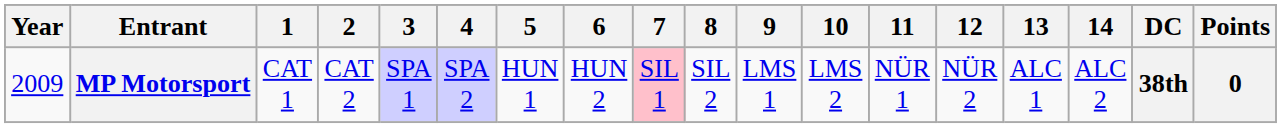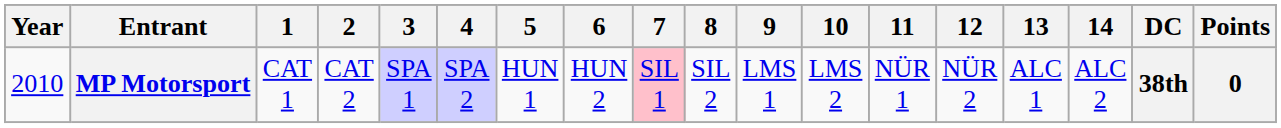 <table class="wikitable" style="text-align:center; font-size:85%">
 <tr>
 <th>Year</th>
 <th>Entrant</th>
 <th>1</th>
 <th>2</th>
 <th>3</th>
 <th>4</th>
 <th>5</th>
 <th>6</th>
 <th>7</th>
 <th>8</th>
 <th>9</th>
 <th>10</th>
 <th>11</th>
 <th>12</th>
 <th>13</th>
 <th>14</th>
 <th>DC</th>
 <th>Points</th>
 </tr>
 <tr>
-<td><a href='#'>2009</a></td>
+<td><a href='#'>2010</a></td>
 <th nowrap><a href='#'>MP Motorsport</a></th>
 <td><a href='#'>CAT<br>1</a></td>
 <td><a href='#'>CAT<br>2</a></td>
 <td style="background:#cfcfff;"><a href='#'>SPA<br>1</a><br></td>
 <td style="background:#cfcfff;"><a href='#'>SPA<br>2</a><br></td>
 <td><a href='#'>HUN<br>1</a></td>
 <td><a href='#'>HUN<br>2</a></td>
 <td style="background: pink;"><a href='#'>SIL<br>1</a></td>
 <td><a href='#'>SIL<br>2</a></td>
 <td><a href='#'>LMS<br>1</a></td>
 <td><a href='#'>LMS<br>2</a></td>
 <td><a href='#'>NÜR<br>1</a></td>
 <td><a href='#'>NÜR<br>2</a></td>
 <td><a href='#'>ALC<br>1</a></td>
 <td><a href='#'>ALC<br>2</a></td>
 <th>38th</th>
 <th>0</th>
 </tr>
 </table>
